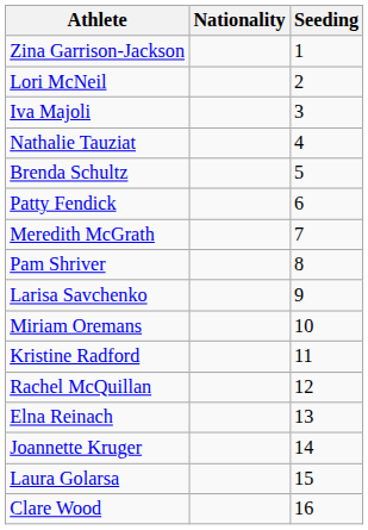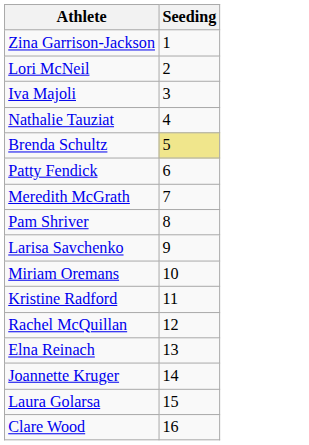 <table class="wikitable" border="1">
 <tr>
 <th>Athlete</th>
-<th>Nationality</th>
 <th>Seeding</th>
 </tr>
 <tr>
 <td><a href='#'>Zina Garrison-Jackson</a></td>
-<td></td>
 <td>1</td>
 </tr>
 <tr>
 <td><a href='#'>Lori McNeil</a></td>
-<td></td>
 <td>2</td>
 </tr>
 <tr>
 <td><a href='#'>Iva Majoli</a></td>
-<td></td>
 <td>3</td>
 </tr>
 <tr>
 <td><a href='#'>Nathalie Tauziat</a></td>
-<td></td>
 <td>4</td>
 </tr>
 <tr>
 <td><a href='#'>Brenda Schultz</a></td>
-<td></td>
-<td>5</td>
+<td style="background: khaki;">5</td>
 </tr>
 <tr>
 <td><a href='#'>Patty Fendick</a></td>
-<td></td>
 <td>6</td>
 </tr>
 <tr>
 <td><a href='#'>Meredith McGrath</a></td>
-<td></td>
 <td>7</td>
 </tr>
 <tr>
 <td><a href='#'>Pam Shriver</a></td>
-<td></td>
 <td>8</td>
 </tr>
 <tr>
 <td><a href='#'>Larisa Savchenko</a></td>
-<td></td>
 <td>9</td>
 </tr>
 <tr>
 <td><a href='#'>Miriam Oremans</a></td>
-<td></td>
 <td>10</td>
 </tr>
 <tr>
 <td><a href='#'>Kristine Radford</a></td>
-<td></td>
 <td>11</td>
 </tr>
 <tr>
 <td><a href='#'>Rachel McQuillan</a></td>
-<td></td>
 <td>12</td>
 </tr>
 <tr>
 <td><a href='#'>Elna Reinach</a></td>
-<td></td>
 <td>13</td>
 </tr>
 <tr>
 <td><a href='#'>Joannette Kruger</a></td>
-<td></td>
 <td>14</td>
 </tr>
 <tr>
 <td><a href='#'>Laura Golarsa</a></td>
-<td></td>
 <td>15</td>
 </tr>
 <tr>
 <td><a href='#'>Clare Wood</a></td>
-<td></td>
 <td>16</td>
 </tr>
 </table>
